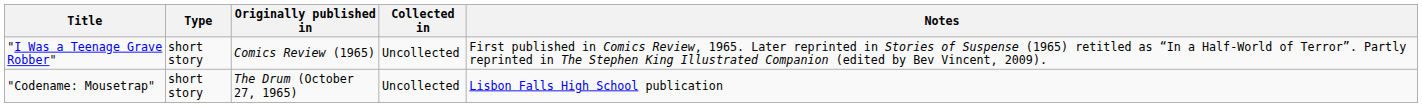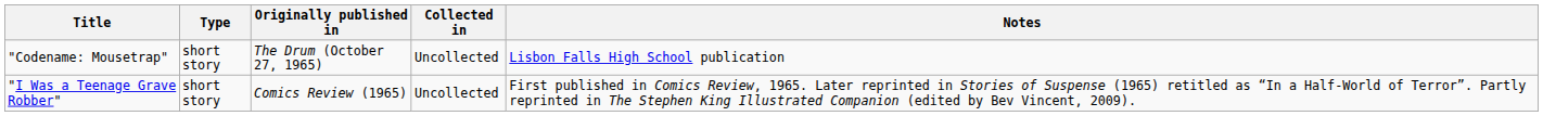 <table class="wikitable">
 <tr>
 <th>Title</th>
 <th>Type</th>
 <th>Originally published in</th>
 <th>Collected in</th>
 <th>Notes</th>
 </tr>
 <tr>
+<td>"Codename: Mousetrap"</td>
+<td>short story</td>
+<td><em>The Drum</em> (October 27, 1965)</td>
+<td>Uncollected</td>
+<td><a href='#'>Lisbon Falls High School</a> publication</td>
+</tr>
+<tr>
 <td>"<a href='#'>I Was a Teenage Grave Robber</a>"</td>
 <td>short story</td>
 <td><em>Comics Review</em> (1965)</td>
 <td>Uncollected</td>
 <td>First published in <em>Comics Review</em>, 1965. Later reprinted in <em>Stories of Suspense</em> (1965) retitled as “In a Half-World of Terror”. Partly reprinted in <em>The Stephen King Illustrated Companion</em> (edited by Bev Vincent, 2009).</td>
 </tr>
-<tr>
-<td>"Codename: Mousetrap"</td>
-<td>short story</td>
-<td><em>The Drum</em> (October 27, 1965)</td>
-<td>Uncollected</td>
-<td><a href='#'>Lisbon Falls High School</a> publication</td>
-</tr>
 </table>
